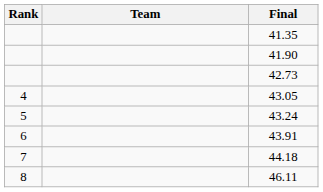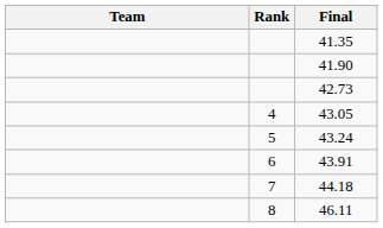 <table class=wikitable style="text-align:center">
 <tr>
+<th width=250>Team</th>
 <th width=40>Rank</th>
-<th width=250>Team</th>
 <th width=80>Final</th>
 </tr>
 <tr>
+<td align=left></td>
 <td></td>
-<td align=left></td>
 <td>41.35</td>
 </tr>
 <tr>
+<td align=left></td>
 <td></td>
-<td align=left></td>
 <td>41.90</td>
 </tr>
 <tr>
+<td align=left></td>
 <td></td>
-<td align=left></td>
 <td>42.73</td>
 </tr>
 <tr>
+<td align=left></td>
 <td>4</td>
-<td align=left></td>
 <td>43.05</td>
 </tr>
 <tr>
+<td align=left></td>
 <td>5</td>
-<td align=left></td>
 <td>43.24</td>
 </tr>
 <tr>
+<td align=left></td>
 <td>6</td>
-<td align=left></td>
 <td>43.91</td>
 </tr>
 <tr>
+<td align=left></td>
 <td>7</td>
-<td align=left></td>
 <td>44.18</td>
 </tr>
 <tr>
+<td align=left></td>
 <td>8</td>
-<td align=left></td>
 <td>46.11</td>
 </tr>
 </table>
